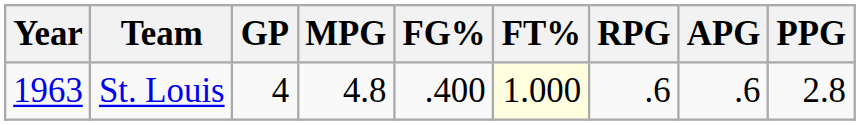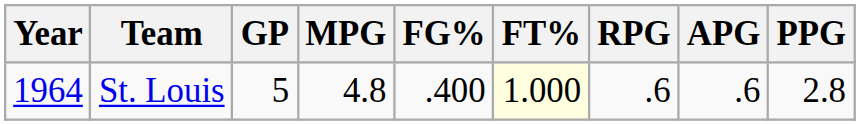 <table class="wikitable sortable" style="font-size:95%; text-align:right;">
 <tr>
 <th>Year</th>
 <th>Team</th>
 <th>GP</th>
 <th>MPG</th>
 <th>FG%</th>
 <th>FT%</th>
 <th>RPG</th>
 <th>APG</th>
 <th>PPG</th>
 </tr>
 <tr>
-<td style="text-align:left;"><a href='#'>1963</a></td>
+<td style="text-align:left;"><a href='#'>1964</a></td>
 <td style="text-align:left;"><a href='#'>St. Louis</a></td>
-<td>4</td>
+<td>5</td>
 <td>4.8</td>
 <td>.400</td>
 <td style="background: lightyellow;">1.000</td>
 <td>.6</td>
 <td>.6</td>
 <td>2.8</td>
 </tr>
 </table>
